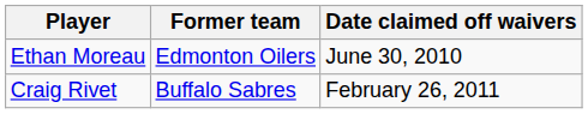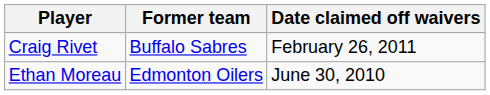 <table class="wikitable">
 <tr>
 <th>Player</th>
 <th>Former team</th>
 <th>Date claimed off waivers</th>
 </tr>
 <tr>
+<td><a href='#'>Craig Rivet</a></td>
+<td><a href='#'>Buffalo Sabres</a></td>
+<td>February 26, 2011</td>
+</tr>
+<tr>
 <td><a href='#'>Ethan Moreau</a></td>
 <td><a href='#'>Edmonton Oilers</a></td>
 <td>June 30, 2010</td>
 </tr>
-<tr>
-<td><a href='#'>Craig Rivet</a></td>
-<td><a href='#'>Buffalo Sabres</a></td>
-<td>February 26, 2011</td>
-</tr>
 </table>
